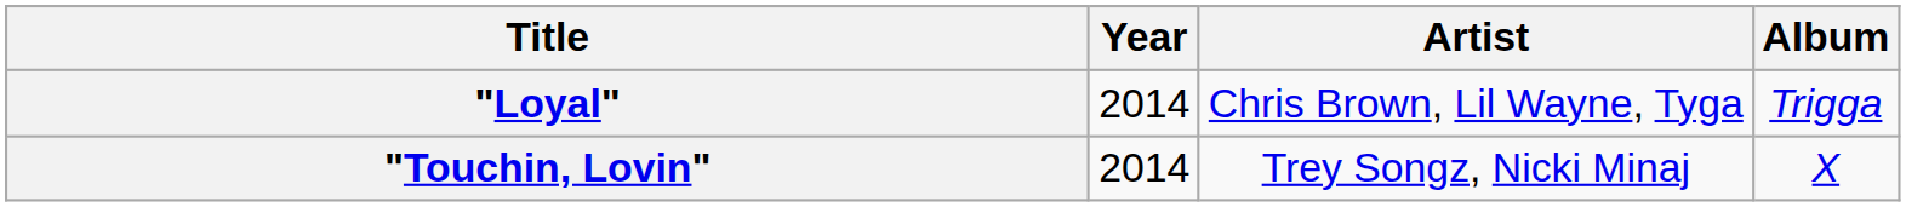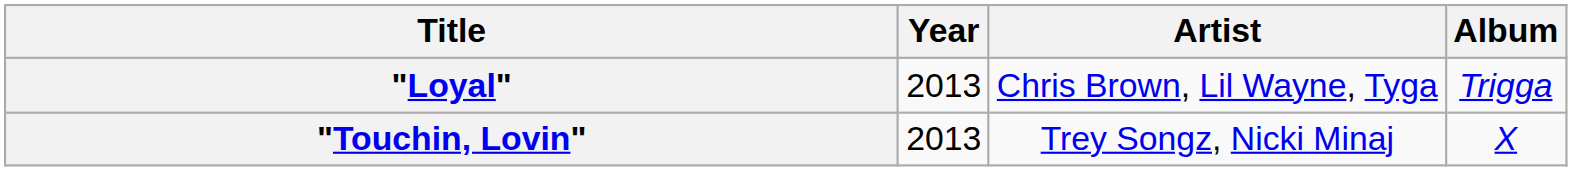 <table class="wikitable sortable plainrowheaders" style="text-align:center;">
 <tr>
 <th scope="col" style="width:26em;" class="unsortable">Title</th>
 <th scope="col" style="width:1em;" class="unsortable">Year</th>
 <th scope="col" class="unsortable">Artist</th>
 <th scope="col" class="unsortable">Album</th>
 </tr>
 <tr>
 <th scope="row">"<a href='#'>Loyal</a>"</th>
-<td>2014</td>
+<td>2013</td>
 <td><a href='#'>Chris Brown</a>, <a href='#'>Lil Wayne</a>, <a href='#'>Tyga</a></td>
 <td><em><a href='#'>Trigga</a></em></td>
 </tr>
 <tr>
 <th scope="row">"<a href='#'>Touchin, Lovin</a>"</th>
-<td>2014</td>
+<td>2013</td>
 <td><a href='#'>Trey Songz</a>, <a href='#'>Nicki Minaj</a></td>
 <td><em><a href='#'>X</a></em></td>
 </tr>
 </table>
